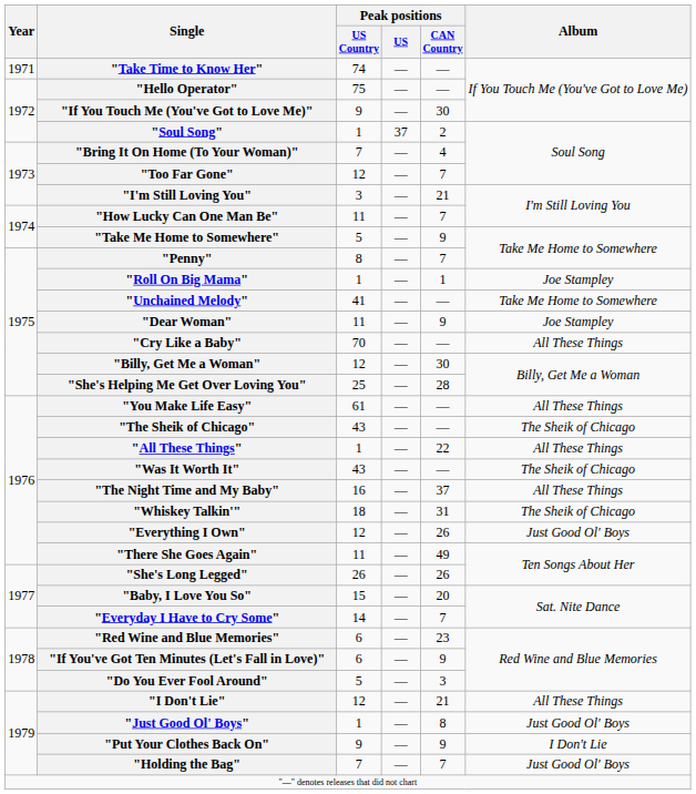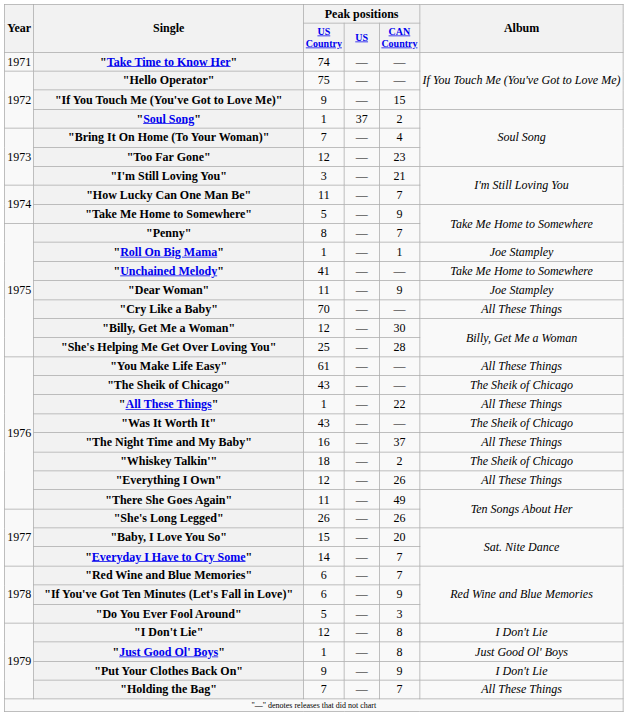 <table class="wikitable plainrowheaders" style="text-align:center;">
 <tr>
 <th rowspan="2">Year</th>
 <th rowspan="2" style="width:22em;">Single</th>
 <th colspan="3">Peak positions</th>
 <th rowspan="2">Album</th>
 </tr>
 <tr style="font-size:smaller;">
 <th width="40"><a href='#'>US Country</a><br></th>
 <th width="40"><a href='#'>US</a><br></th>
 <th width="40"><a href='#'>CAN Country</a><br></th>
 </tr>
 <tr>
 <td>1971</td>
 <th scope="row">"<a href='#'>Take Time to Know Her</a>"</th>
 <td>74</td>
 <td>—</td>
 <td>—</td>
 <td rowspan="3"><em>If You Touch Me (You've Got to Love Me)</em></td>
 </tr>
 <tr>
 <td rowspan="3">1972</td>
 <th scope="row">"Hello Operator"</th>
 <td>75</td>
 <td>—</td>
 <td>—</td>
 </tr>
 <tr>
 <th scope="row">"If You Touch Me (You've Got to Love Me)"</th>
 <td>9</td>
 <td>—</td>
-<td>30</td>
+<td>15</td>
 </tr>
 <tr>
 <th scope="row">"<a href='#'>Soul Song</a>"</th>
 <td>1</td>
 <td>37</td>
 <td>2</td>
 <td rowspan="3"><em>Soul Song</em></td>
 </tr>
 <tr>
 <td rowspan="3">1973</td>
 <th scope="row">"Bring It On Home (To Your Woman)"</th>
 <td>7</td>
 <td>—</td>
 <td>4</td>
 </tr>
 <tr>
 <th scope="row">"Too Far Gone"</th>
 <td>12</td>
 <td>—</td>
-<td>7</td>
+<td>23</td>
 </tr>
 <tr>
 <th scope="row">"I'm Still Loving You"</th>
 <td>3</td>
 <td>—</td>
 <td>21</td>
 <td rowspan="2"><em>I'm Still Loving You</em></td>
 </tr>
 <tr>
 <td rowspan="2">1974</td>
 <th scope="row">"How Lucky Can One Man Be"</th>
 <td>11</td>
 <td>—</td>
 <td>7</td>
 </tr>
 <tr>
 <th scope="row">"Take Me Home to Somewhere"</th>
 <td>5</td>
 <td>—</td>
 <td>9</td>
 <td rowspan="2"><em>Take Me Home to Somewhere</em></td>
 </tr>
 <tr>
 <td rowspan="7">1975</td>
 <th scope="row">"Penny"</th>
 <td>8</td>
 <td>—</td>
 <td>7</td>
 </tr>
 <tr>
 <th scope="row">"<a href='#'>Roll On Big Mama</a>"</th>
 <td>1</td>
 <td>—</td>
 <td>1</td>
 <td><em>Joe Stampley</em></td>
 </tr>
 <tr>
 <th scope="row">"<a href='#'>Unchained Melody</a>"</th>
 <td>41</td>
 <td>—</td>
 <td>—</td>
 <td><em>Take Me Home to Somewhere</em></td>
 </tr>
 <tr>
 <th scope="row">"Dear Woman"</th>
 <td>11</td>
 <td>—</td>
 <td>9</td>
 <td><em>Joe Stampley</em></td>
 </tr>
 <tr>
 <th scope="row">"Cry Like a Baby"</th>
 <td>70</td>
 <td>—</td>
 <td>—</td>
 <td><em>All These Things</em></td>
 </tr>
 <tr>
 <th scope="row">"Billy, Get Me a Woman"</th>
 <td>12</td>
 <td>—</td>
 <td>30</td>
 <td rowspan="2"><em>Billy, Get Me a Woman</em></td>
 </tr>
 <tr>
 <th scope="row">"She's Helping Me Get Over Loving You"</th>
 <td>25</td>
 <td>—</td>
 <td>28</td>
 </tr>
 <tr>
 <td rowspan="8">1976</td>
 <th scope="row">"You Make Life Easy"</th>
 <td>61</td>
 <td>—</td>
 <td>—</td>
 <td><em>All These Things</em></td>
 </tr>
 <tr>
 <th scope="row">"The Sheik of Chicago"</th>
 <td>43</td>
 <td>—</td>
 <td>—</td>
 <td><em>The Sheik of Chicago</em></td>
 </tr>
 <tr>
 <th scope="row">"<a href='#'>All These Things</a>"</th>
 <td>1</td>
 <td>—</td>
 <td>22</td>
 <td><em>All These Things</em></td>
 </tr>
 <tr>
 <th scope="row">"Was It Worth It"</th>
 <td>43</td>
 <td>—</td>
 <td>—</td>
 <td><em>The Sheik of Chicago</em></td>
 </tr>
 <tr>
 <th scope="row">"The Night Time and My Baby"</th>
 <td>16</td>
 <td>—</td>
 <td>37</td>
 <td><em>All These Things</em></td>
 </tr>
 <tr>
 <th scope="row">"Whiskey Talkin'"</th>
 <td>18</td>
 <td>—</td>
-<td>31</td>
+<td>2</td>
 <td><em>The Sheik of Chicago</em></td>
 </tr>
 <tr>
 <th scope="row">"Everything I Own"</th>
 <td>12</td>
 <td>—</td>
 <td>26</td>
-<td><em>Just Good Ol' Boys</em></td>
+<td><em>All These Things</em></td>
 </tr>
 <tr>
 <th scope="row">"There She Goes Again"</th>
 <td>11</td>
 <td>—</td>
 <td>49</td>
 <td rowspan="2"><em>Ten Songs About Her</em></td>
 </tr>
 <tr>
 <td rowspan="3">1977</td>
 <th scope="row">"She's Long Legged"</th>
 <td>26</td>
 <td>—</td>
 <td>26</td>
 </tr>
 <tr>
 <th scope="row">"Baby, I Love You So"</th>
 <td>15</td>
 <td>—</td>
 <td>20</td>
 <td rowspan="2"><em>Sat. Nite Dance</em></td>
 </tr>
 <tr>
 <th scope="row">"<a href='#'>Everyday I Have to Cry Some</a>"</th>
 <td>14</td>
 <td>—</td>
 <td>7</td>
 </tr>
 <tr>
 <td rowspan="3">1978</td>
 <th scope="row">"Red Wine and Blue Memories"</th>
 <td>6</td>
 <td>—</td>
-<td>23</td>
+<td>7</td>
 <td rowspan="3"><em>Red Wine and Blue Memories</em></td>
 </tr>
 <tr>
 <th scope="row">"If You've Got Ten Minutes (Let's Fall in Love)"</th>
 <td>6</td>
 <td>—</td>
 <td>9</td>
 </tr>
 <tr>
 <th scope="row">"Do You Ever Fool Around"</th>
 <td>5</td>
 <td>—</td>
 <td>3</td>
 </tr>
 <tr>
 <td rowspan="4">1979</td>
 <th scope="row">"I Don't Lie"</th>
 <td>12</td>
 <td>—</td>
-<td>21</td>
-<td><em>All These Things</em></td>
+<td>8</td>
+<td><em>I Don't Lie</em></td>
 </tr>
 <tr>
 <th scope="row">"<a href='#'>Just Good Ol' Boys</a>" </th>
 <td>1</td>
 <td>—</td>
 <td>8</td>
 <td><em>Just Good Ol' Boys</em></td>
 </tr>
 <tr>
 <th scope="row">"Put Your Clothes Back On"</th>
 <td>9</td>
 <td>—</td>
 <td>9</td>
 <td><em>I Don't Lie</em></td>
 </tr>
 <tr>
 <th scope="row">"Holding the Bag" </th>
 <td>7</td>
 <td>—</td>
 <td>7</td>
-<td><em>Just Good Ol' Boys</em></td>
+<td><em>All These Things</em></td>
 </tr>
 <tr>
 <td colspan="6" style="font-size:8pt">"—" denotes releases that did not chart</td>
 </tr>
 </table>
